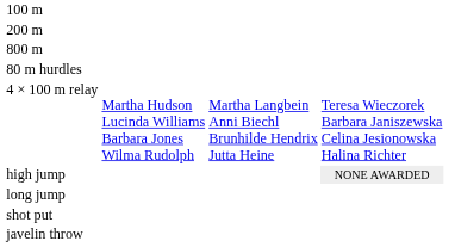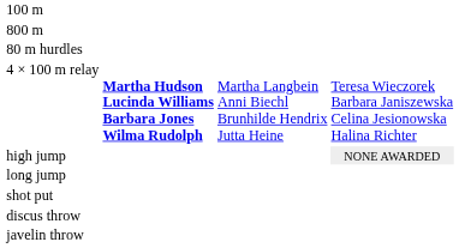 <table>
 <tr>
 <td>100 m<br></td>
-<td></td>
-<td></td>
-<td></td>
-</tr>
-<tr>
-<td>200 m<br></td>
 <td></td>
 <td></td>
 <td></td>
 </tr>
 <tr>
 <td>800 m<br></td>
 <td></td>
 <td></td>
 <td></td>
 </tr>
 <tr>
 <td>80 m hurdles<br></td>
 <td></td>
 <td></td>
 <td></td>
 </tr>
 <tr valign="top">
 <td>4 × 100 m relay<br></td>
-<td><br><a href='#'>Martha Hudson</a><br><a href='#'>Lucinda Williams</a><br><a href='#'>Barbara Jones</a><br><a href='#'>Wilma Rudolph</a></td>
+<td><strong><br><a href='#'>Martha Hudson</a><br><a href='#'>Lucinda Williams</a><br><a href='#'>Barbara Jones</a><br><a href='#'>Wilma Rudolph</a></strong></td>
 <td><br><a href='#'>Martha Langbein</a><br><a href='#'>Anni Biechl</a><br><a href='#'>Brunhilde Hendrix</a><br><a href='#'>Jutta Heine</a></td>
 <td><br><a href='#'>Teresa Wieczorek</a><br><a href='#'>Barbara Janiszewska</a><br><a href='#'>Celina Jesionowska</a><br><a href='#'>Halina Richter</a></td>
 </tr>
 <tr valign="top">
 <td rowspan=2>high jump<br></td>
 <td rowspan=2></td>
 <td></td>
 <td rowspan="2"  style="background:#eee; text-align:center;"><small>NONE AWARDED</small></td>
 </tr>
 <tr>
 <td></td>
 </tr>
 <tr>
 <td>long jump<br></td>
 <td></td>
 <td></td>
 <td></td>
 </tr>
 <tr>
 <td>shot put<br></td>
 <td></td>
 <td></td>
 <td></td>
 </tr>
 <tr>
+<td>discus throw<br></td>
+<td></td>
+<td></td>
+<td></td>
+</tr>
+<tr>
 <td>javelin throw<br></td>
 <td></td>
 <td></td>
 <td></td>
 </tr>
 </table>
